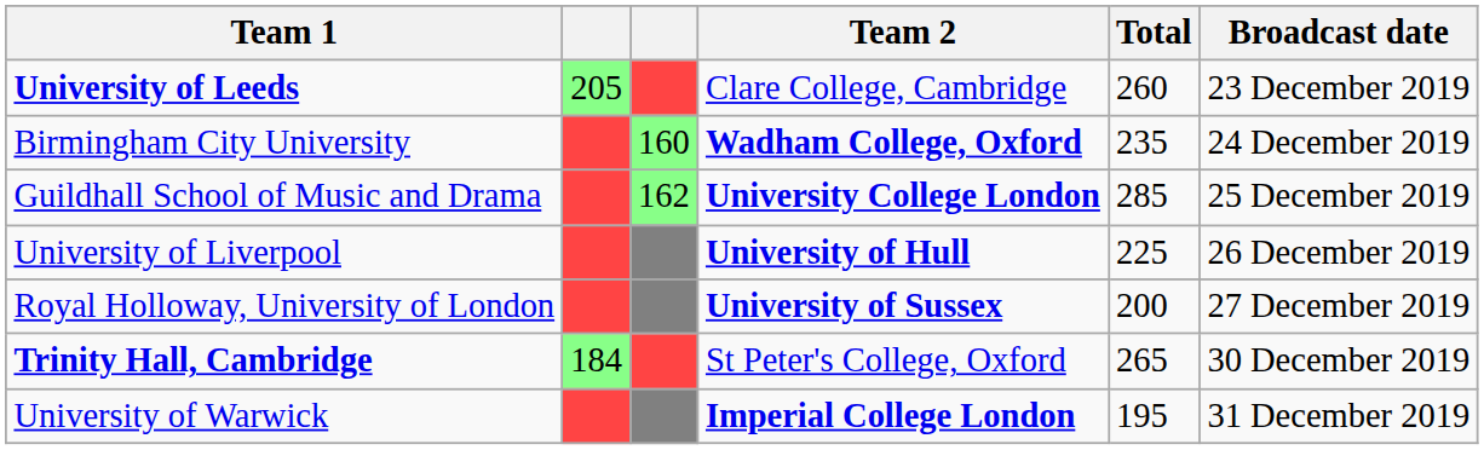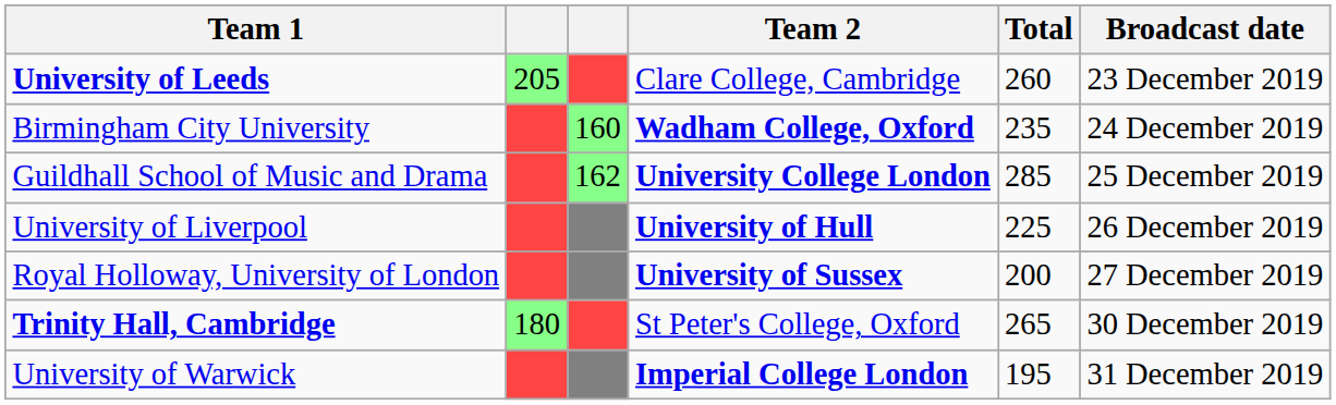 <table class="wikitable">
 <tr>
 <th>Team 1</th>
 <th></th>
 <th></th>
 <th>Team 2</th>
 <th>Total</th>
 <th>Broadcast date</th>
 </tr>
 <tr>
 <td><strong><a href='#'>University of Leeds</a></strong></td>
 <td style="background:#88ff88">205</td>
 <td style="background:#f44;"></td>
 <td><a href='#'>Clare College, Cambridge</a></td>
 <td>260</td>
 <td>23 December 2019</td>
 </tr>
 <tr>
 <td><a href='#'>Birmingham City University</a></td>
 <td style="background:#f44;"></td>
 <td style="background:#88ff88">160</td>
 <td><strong><a href='#'>Wadham College, Oxford</a></strong></td>
 <td>235</td>
 <td>24 December 2019</td>
 </tr>
 <tr>
 <td><a href='#'>Guildhall School of Music and Drama</a></td>
 <td style="background:#f44;"></td>
 <td style="background:#88ff88">162</td>
 <td><strong><a href='#'>University College London</a></strong></td>
 <td>285</td>
 <td>25 December 2019</td>
 </tr>
 <tr>
 <td><a href='#'>University of Liverpool</a></td>
 <td style="background:#f44;"></td>
 <td style="background:grey"></td>
 <td><strong><a href='#'>University of Hull</a></strong></td>
 <td>225</td>
 <td>26 December 2019</td>
 </tr>
 <tr>
 <td><a href='#'>Royal Holloway, University of London</a></td>
 <td style="background:#f44;"></td>
 <td style="background:grey"></td>
 <td><strong><a href='#'>University of Sussex</a></strong></td>
 <td>200</td>
 <td>27 December 2019</td>
 </tr>
 <tr>
 <td><strong><a href='#'>Trinity Hall, Cambridge</a></strong></td>
-<td style="background:#88ff88">184</td>
+<td style="background:#88ff88">180</td>
 <td style="background:#f44;"></td>
 <td><a href='#'>St Peter's College, Oxford</a></td>
 <td>265</td>
 <td>30 December 2019</td>
 </tr>
 <tr>
 <td><a href='#'>University of Warwick</a></td>
 <td style="background:#f44;"></td>
 <td style="background:grey"></td>
 <td><strong><a href='#'>Imperial College London</a></strong></td>
 <td>195</td>
 <td>31 December 2019</td>
 </tr>
 </table>
